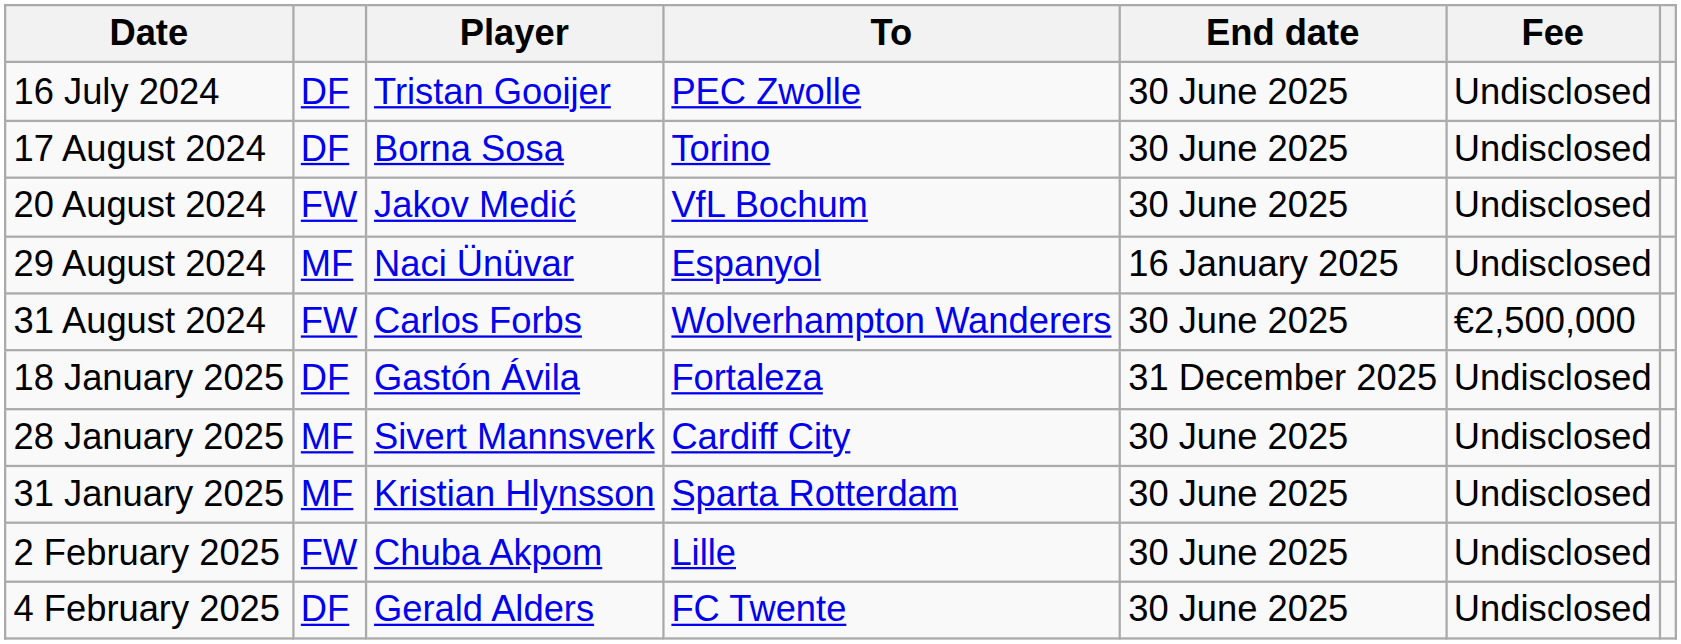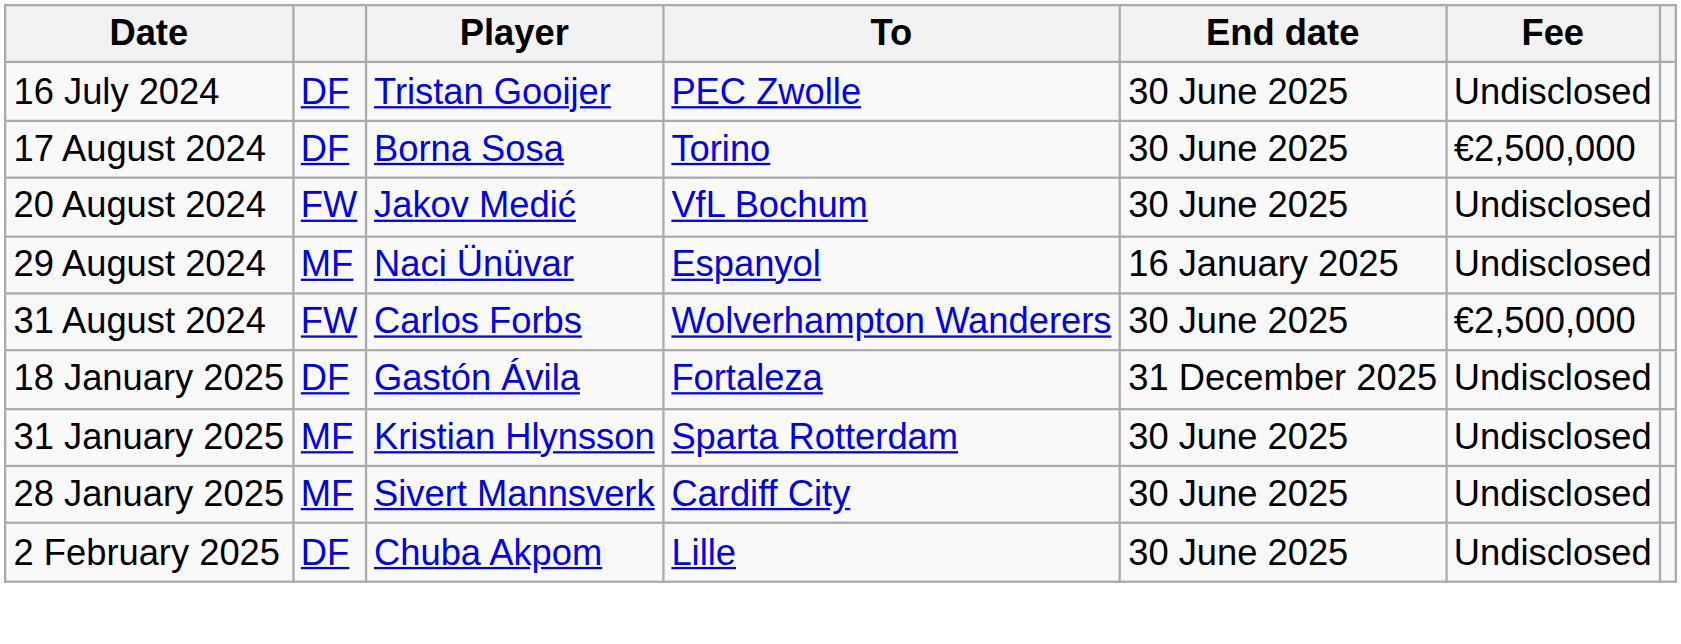 <table class="wikitable">
 <tr>
 <th>Date</th>
 <th></th>
 <th>Player</th>
 <th>To</th>
 <th>End date</th>
 <th>Fee</th>
 <th></th>
 </tr>
 <tr>
 <td>16 July 2024</td>
 <td><a href='#'>DF</a></td>
 <td> <a href='#'>Tristan Gooijer</a></td>
 <td> <a href='#'>PEC Zwolle</a></td>
 <td>30 June 2025</td>
 <td>Undisclosed</td>
 <td></td>
 </tr>
 <tr>
 <td>17 August 2024</td>
 <td><a href='#'>DF</a></td>
 <td> <a href='#'>Borna Sosa</a></td>
 <td> <a href='#'>Torino</a></td>
 <td>30 June 2025</td>
-<td>Undisclosed</td>
+<td>€2,500,000</td>
 <td></td>
 </tr>
 <tr>
 <td>20 August 2024</td>
 <td><a href='#'>FW</a></td>
 <td> <a href='#'>Jakov Medić</a></td>
 <td> <a href='#'>VfL Bochum</a></td>
 <td>30 June 2025</td>
 <td>Undisclosed</td>
 <td></td>
 </tr>
 <tr>
 <td>29 August 2024</td>
 <td><a href='#'>MF</a></td>
 <td> <a href='#'>Naci Ünüvar</a></td>
 <td> <a href='#'>Espanyol</a></td>
 <td>16 January 2025</td>
 <td>Undisclosed</td>
 <td></td>
 </tr>
 <tr>
 <td>31 August 2024</td>
 <td><a href='#'>FW</a></td>
 <td> <a href='#'>Carlos Forbs</a></td>
 <td> <a href='#'>Wolverhampton Wanderers</a></td>
 <td>30 June 2025</td>
 <td>€2,500,000</td>
 <td></td>
 </tr>
 <tr>
 <td>18 January 2025</td>
 <td><a href='#'>DF</a></td>
 <td> <a href='#'>Gastón Ávila</a></td>
 <td> <a href='#'>Fortaleza</a></td>
 <td>31 December 2025</td>
 <td>Undisclosed</td>
 <td></td>
 </tr>
 <tr>
+<td>31 January 2025</td>
+<td><a href='#'>MF</a></td>
+<td> <a href='#'>Kristian Hlynsson</a></td>
+<td> <a href='#'>Sparta Rotterdam</a></td>
+<td>30 June 2025</td>
+<td>Undisclosed</td>
+<td></td>
+</tr>
+<tr>
 <td>28 January 2025</td>
 <td><a href='#'>MF</a></td>
 <td> <a href='#'>Sivert Mannsverk</a></td>
 <td> <a href='#'>Cardiff City</a></td>
 <td>30 June 2025</td>
 <td>Undisclosed</td>
 <td></td>
 </tr>
 <tr>
-<td>31 January 2025</td>
-<td><a href='#'>MF</a></td>
-<td> <a href='#'>Kristian Hlynsson</a></td>
-<td> <a href='#'>Sparta Rotterdam</a></td>
-<td>30 June 2025</td>
-<td>Undisclosed</td>
-<td></td>
-</tr>
-<tr>
 <td>2 February 2025</td>
-<td><a href='#'>FW</a></td>
+<td><a href='#'>DF</a></td>
 <td> <a href='#'>Chuba Akpom</a></td>
 <td> <a href='#'>Lille</a></td>
 <td>30 June 2025</td>
 <td>Undisclosed</td>
 <td></td>
 </tr>
-<tr>
-<td>4 February 2025</td>
-<td><a href='#'>DF</a></td>
-<td> <a href='#'>Gerald Alders</a></td>
-<td> <a href='#'>FC Twente</a></td>
-<td>30 June 2025</td>
-<td>Undisclosed</td>
-<td></td>
-</tr>
 </table>
